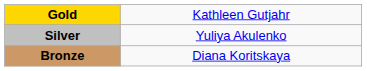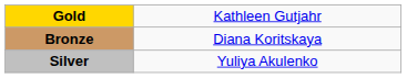 <table class="wikitable" style="text-align:center; " width="35%">
 <tr>
 <td bgcolor="gold"><strong>Gold</strong></td>
 <td><a href='#'>Kathleen Gutjahr</a><br>  <small><em></em></small></td>
 </tr>
 <tr>
+<td bgcolor="CC9966"><strong>Bronze</strong></td>
+<td><a href='#'>Diana Koritskaya</a><br>  <small><em></em></small></td>
+</tr>
+<tr>
 <td bgcolor="silver"><strong>Silver</strong></td>
 <td><a href='#'>Yuliya Akulenko</a><br>  <small><em></em></small></td>
 </tr>
-<tr>
-<td bgcolor="CC9966"><strong>Bronze</strong></td>
-<td><a href='#'>Diana Koritskaya</a><br>  <small><em></em></small></td>
-</tr>
 </table>
